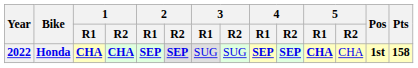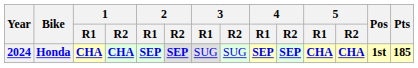 <table class="wikitable" style="text-align:center; font-size:90%">
 <tr>
 <th valign="middle" rowspan=2>Year</th>
 <th valign="middle" rowspan=2>Bike</th>
 <th colspan=2>1</th>
 <th colspan=2>2</th>
 <th colspan=2>3</th>
 <th colspan=2>4</th>
 <th colspan=2>5</th>
 <th rowspan=2>Pos</th>
 <th rowspan=2>Pts</th>
 </tr>
 <tr>
 <th>R1</th>
 <th>R2</th>
 <th>R1</th>
 <th>R2</th>
 <th>R1</th>
 <th>R2</th>
 <th>R1</th>
 <th>R2</th>
 <th>R1</th>
 <th>R2</th>
 </tr>
 <tr>
-<th><a href='#'>2022</a></th>
+<th><a href='#'>2024</a></th>
 <th><a href='#'>Honda</a></th>
 <td style="background:#ffffbf;"><strong><a href='#'>CHA</a></strong><br></td>
 <td style="background:#dfffdf;"><strong><a href='#'>CHA</a></strong><br></td>
 <td style="background:#dfffdf;"><strong><a href='#'>SEP</a></strong><br></td>
 <td style="background:#dfdfdf;"><strong><a href='#'>SEP</a></strong><br></td>
 <td style="background:#dfdfdf;"><a href='#'>SUG</a><br></td>
 <td style="background:#dfffdf;"><a href='#'>SUG</a><br></td>
 <td style="background:#ffffbf;"><strong><a href='#'>SEP</a></strong><br></td>
 <td style="background:#dfffdf;"><strong><a href='#'>SEP</a></strong><br></td>
 <td style="background:#ffffbf;"><strong><a href='#'>CHA</a><br></strong></td>
-<td style="background:#ffffbf;"><a href='#'>CHA</a><br></td>
+<td style="background:#ffffbf;"><strong><a href='#'>CHA</a><br></strong></td>
 <th style="background:#ffffbf;">1st</th>
-<th style="background:#ffffbf;">158</th>
+<th style="background:#ffffbf;">185</th>
 </tr>
 </table>
